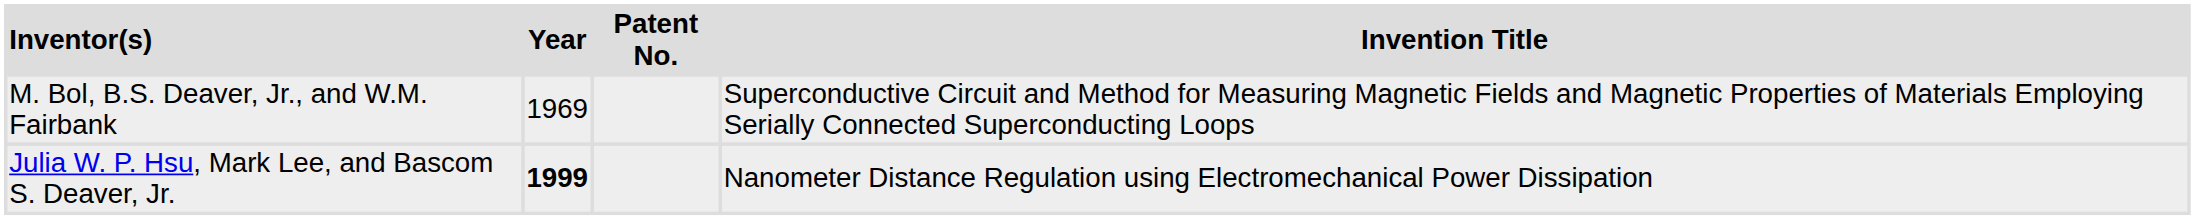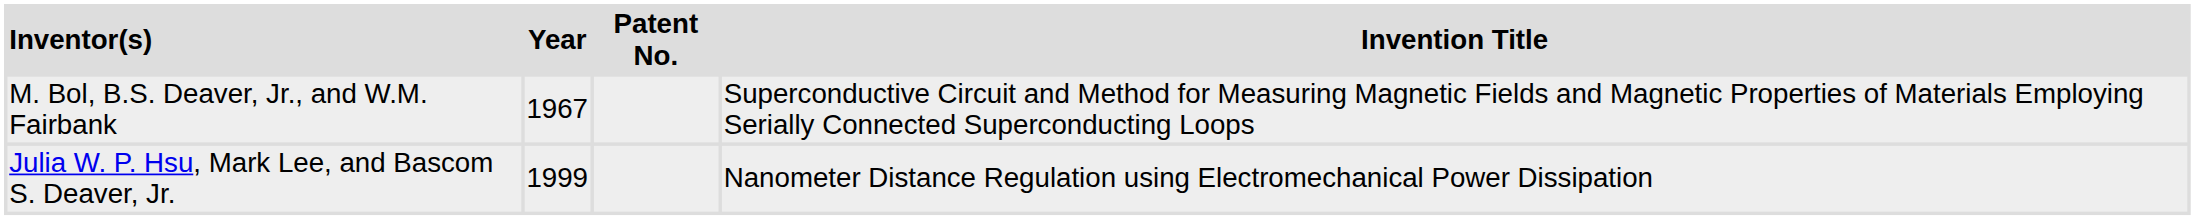 <table - bgcolor="#dddddd">
 <tr>
 <th align=left>Inventor(s)</th>
 <th>Year</th>
 <th>Patent No.</th>
 <th>Invention Title</th>
 </tr>
 <tr bgcolor="#eeeeee">
 <td align=left>M. Bol, B.S. Deaver, Jr., and W.M. Fairbank</td>
-<td align=center>1969</td>
+<td align=center>1967</td>
 <td align=center></td>
 <td align=left>Superconductive Circuit and Method for Measuring Magnetic Fields and Magnetic Properties of Materials Employing Serially Connected Superconducting Loops</td>
 </tr>
 <tr bgcolor="#eeeeee">
 <td align=left><a href='#'>Julia W. P. Hsu</a>, Mark Lee, and Bascom S. Deaver, Jr.</td>
-<td align=center><strong>1999</strong></td>
+<td align=center>1999</td>
 <td align=center></td>
 <td align=left>Nanometer Distance Regulation using Electromechanical Power Dissipation</td>
 </tr>
 </table>
